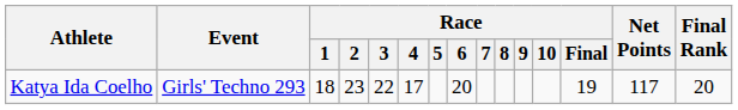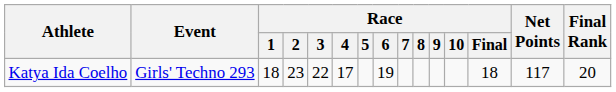 <table class="wikitable" style="font-size:90%">
 <tr>
 <th rowspan="2">Athlete</th>
 <th rowspan="2">Event</th>
 <th colspan=11>Race</th>
 <th rowspan=2>Net<br>Points</th>
 <th rowspan=2>Final <br>Rank</th>
 </tr>
 <tr style="font-size:95%">
 <th>1</th>
 <th>2</th>
 <th>3</th>
 <th>4</th>
 <th>5</th>
 <th>6</th>
 <th>7</th>
 <th>8</th>
 <th>9</th>
 <th>10</th>
 <th>Final</th>
 </tr>
 <tr align=center>
 <td align=left><a href='#'>Katya Ida Coelho</a></td>
 <td align=left><a href='#'>Girls' Techno 293</a></td>
 <td>18</td>
 <td>23</td>
 <td>22</td>
 <td>17</td>
 <td style="text-align:center;"></td>
-<td>20</td>
+<td>19</td>
 <td></td>
 <td></td>
 <td></td>
 <td></td>
-<td>19</td>
+<td>18</td>
 <td>117</td>
 <td>20</td>
 </tr>
 </table>
